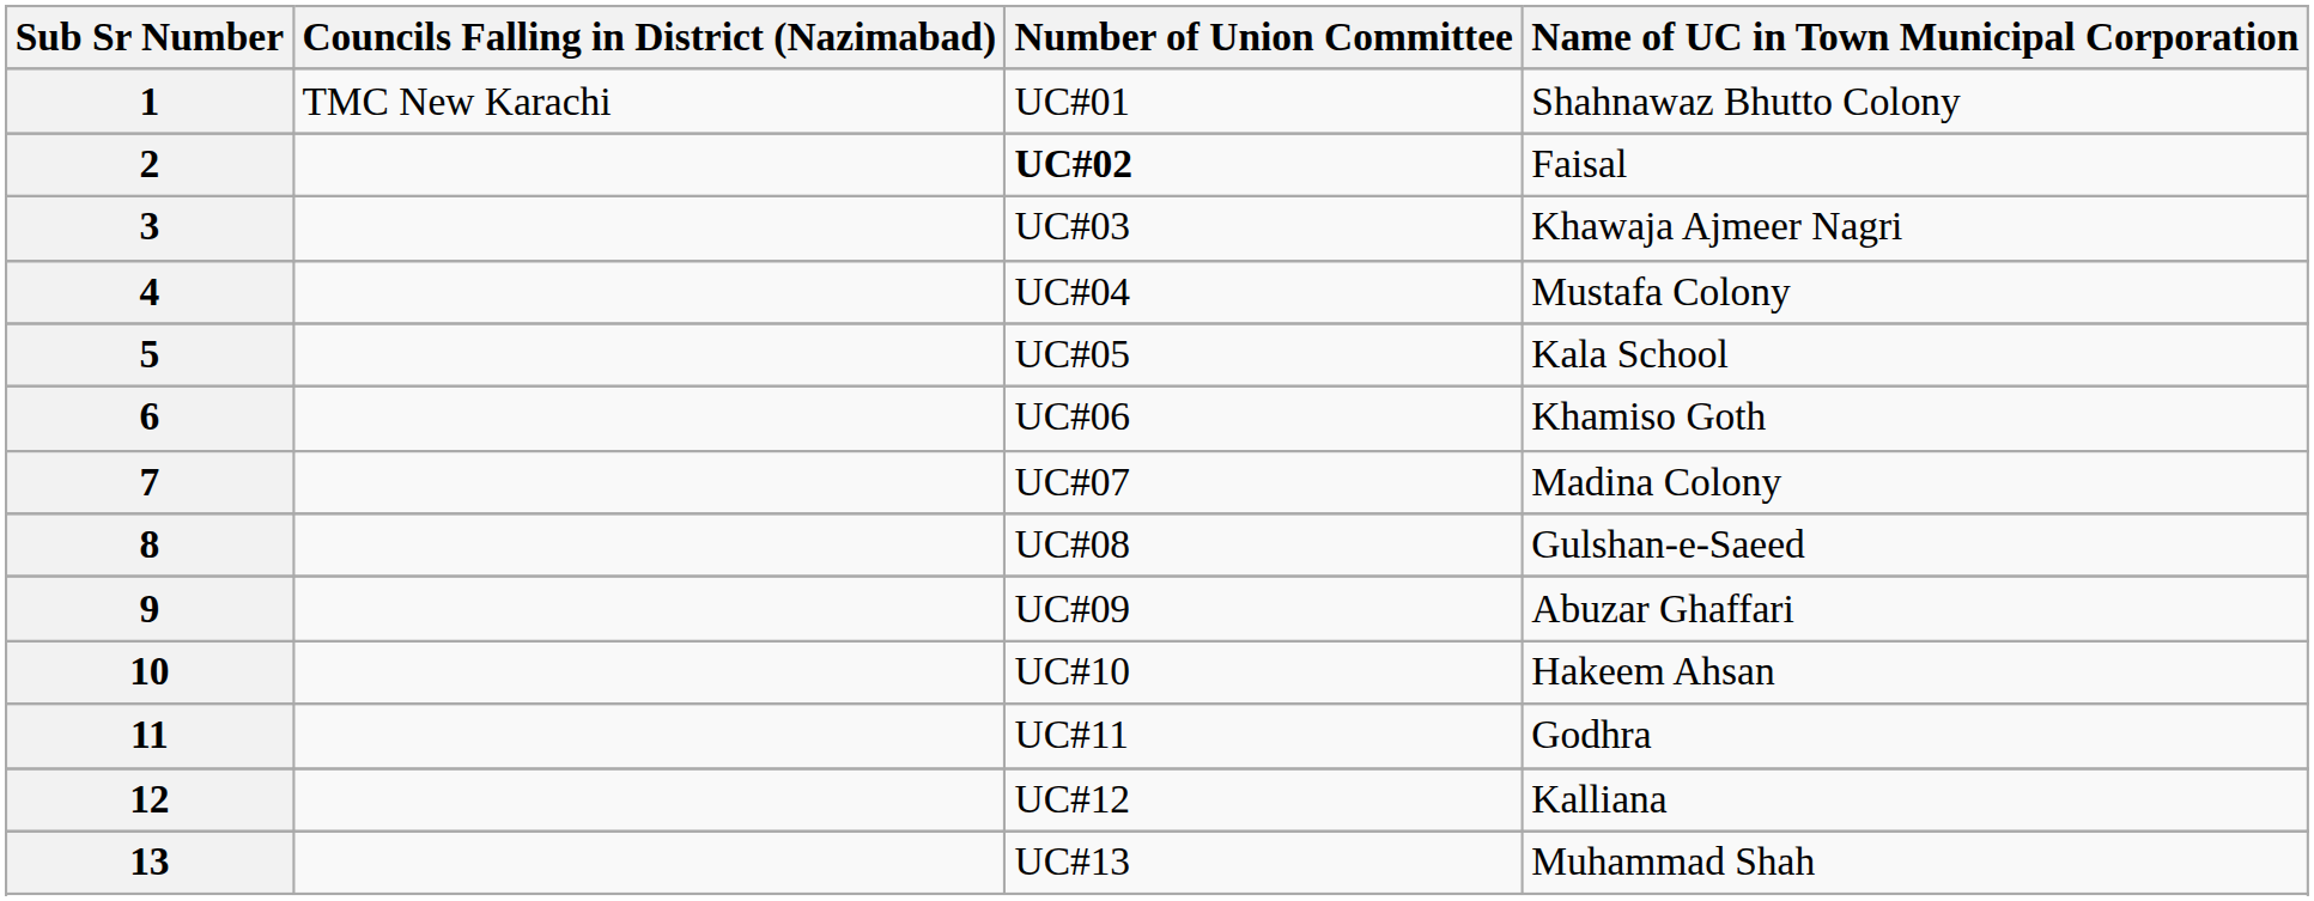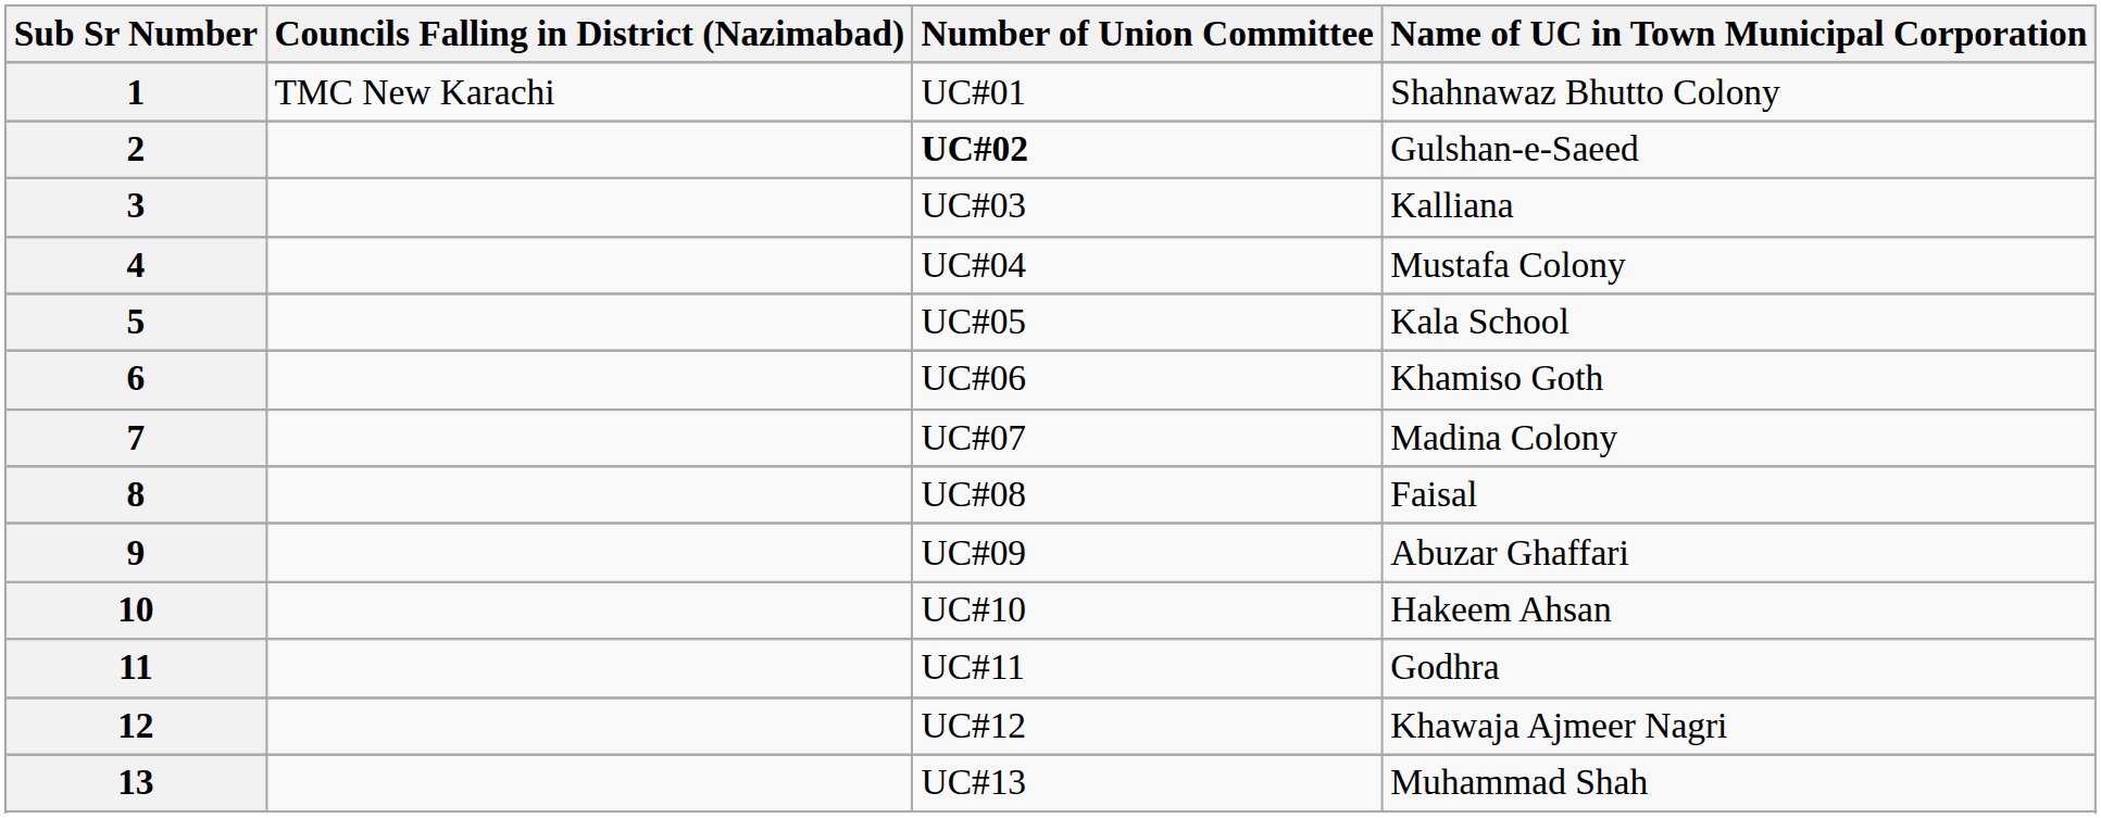 <table class="wikitable">
 <tr>
 <th>Sub Sr Number</th>
 <th>Councils Falling in District (Nazimabad)</th>
 <th>Number of  Union Committee</th>
 <th>Name of UC in Town Municipal Corporation</th>
 </tr>
 <tr>
 </tr>
 <tr>
 </tr>
 <tr>
 </tr>
 <tr>
 </tr>
 <tr>
 </tr>
 <tr>
 </tr>
 <tr>
 </tr>
 <tr>
 </tr>
 <tr>
 <th>1</th>
 <td>TMC New Karachi</td>
 <td>UC#01</td>
 <td>Shahnawaz Bhutto Colony</td>
 </tr>
 <tr>
 </tr>
 <tr>
 </tr>
 <tr>
 </tr>
 <tr>
 </tr>
 <tr>
 </tr>
 <tr>
 </tr>
 <tr>
 <th>2</th>
 <td></td>
 <td><strong>UC#02</strong></td>
-<td>Faisal</td>
+<td>Gulshan-e-Saeed</td>
 </tr>
 <tr>
 </tr>
 <tr>
 </tr>
 <tr>
 </tr>
 <tr>
 </tr>
 <tr>
 </tr>
 <tr>
 </tr>
 <tr>
 <th>3</th>
 <td></td>
 <td>UC#03</td>
-<td>Khawaja Ajmeer Nagri</td>
+<td>Kalliana</td>
 </tr>
 <tr>
 </tr>
 <tr>
 </tr>
 <tr>
 </tr>
 <tr>
 </tr>
 <tr>
 </tr>
 <tr>
 </tr>
 <tr>
 <th>4</th>
 <td></td>
 <td>UC#04</td>
 <td>Mustafa Colony</td>
 </tr>
 <tr>
 </tr>
 <tr>
 </tr>
 <tr>
 </tr>
 <tr>
 </tr>
 <tr>
 </tr>
 <tr>
 </tr>
 <tr>
 <th>5</th>
 <td></td>
 <td>UC#05</td>
 <td>Kala School</td>
 </tr>
 <tr>
 </tr>
 <tr>
 </tr>
 <tr>
 </tr>
 <tr>
 </tr>
 <tr>
 </tr>
 <tr>
 </tr>
 <tr>
 <th>6</th>
 <td></td>
 <td>UC#06</td>
 <td>Khamiso Goth</td>
 </tr>
 <tr>
 </tr>
 <tr>
 </tr>
 <tr>
 </tr>
 <tr>
 </tr>
 <tr>
 </tr>
 <tr>
 </tr>
 <tr>
 <th>7</th>
 <td></td>
 <td>UC#07</td>
 <td>Madina Colony</td>
 </tr>
 <tr>
 </tr>
 <tr>
 </tr>
 <tr>
 </tr>
 <tr>
 </tr>
 <tr>
 </tr>
 <tr>
 </tr>
 <tr>
 <th>8</th>
 <td></td>
 <td>UC#08</td>
-<td>Gulshan-e-Saeed</td>
+<td>Faisal</td>
 </tr>
 <tr>
 </tr>
 <tr>
 </tr>
 <tr>
 </tr>
 <tr>
 </tr>
 <tr>
 </tr>
 <tr>
 </tr>
 <tr>
 <th>9</th>
 <td></td>
 <td>UC#09</td>
 <td>Abuzar Ghaffari</td>
 </tr>
 <tr>
 </tr>
 <tr>
 </tr>
 <tr>
 </tr>
 <tr>
 </tr>
 <tr>
 </tr>
 <tr>
 </tr>
 <tr>
 <th>10</th>
 <td></td>
 <td>UC#10</td>
 <td>Hakeem Ahsan</td>
 </tr>
 <tr>
 </tr>
 <tr>
 </tr>
 <tr>
 </tr>
 <tr>
 </tr>
 <tr>
 </tr>
 <tr>
 </tr>
 <tr>
 <th>11</th>
 <td></td>
 <td>UC#11</td>
 <td>Godhra</td>
 </tr>
 <tr>
 </tr>
 <tr>
 </tr>
 <tr>
 </tr>
 <tr>
 </tr>
 <tr>
 </tr>
 <tr>
 </tr>
 <tr>
 <th>12</th>
 <td></td>
 <td>UC#12</td>
-<td>Kalliana</td>
+<td>Khawaja Ajmeer Nagri</td>
 </tr>
 <tr>
 </tr>
 <tr>
 </tr>
 <tr>
 </tr>
 <tr>
 </tr>
 <tr>
 </tr>
 <tr>
 </tr>
 <tr>
 <th>13</th>
 <td></td>
 <td>UC#13</td>
 <td>Muhammad Shah</td>
 </tr>
 <tr>
 </tr>
 <tr>
 </tr>
 <tr>
 </tr>
 <tr>
 </tr>
 <tr>
 </tr>
 <tr>
 </tr>
 <tr>
 </tr>
 </table>
